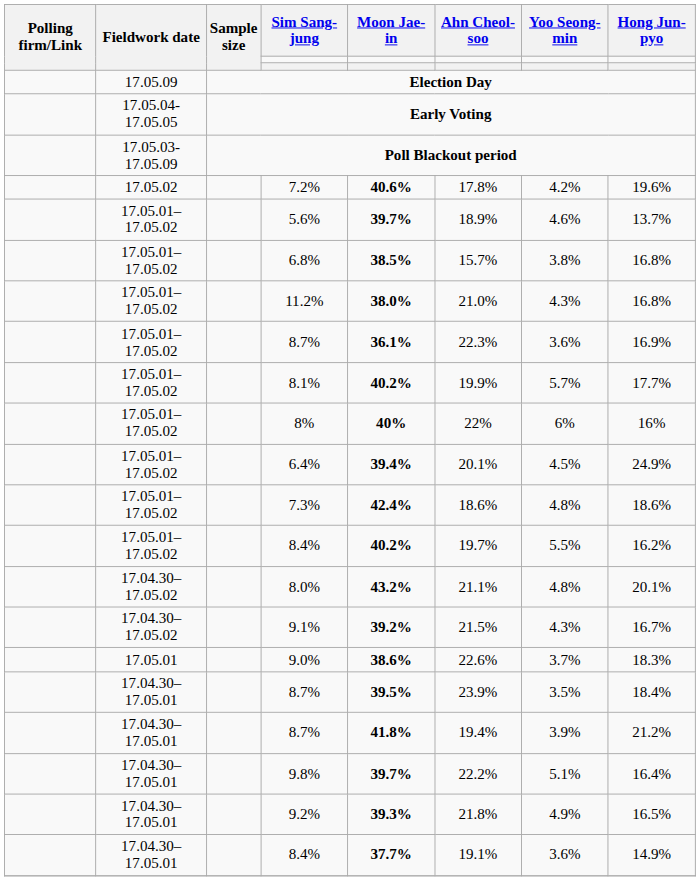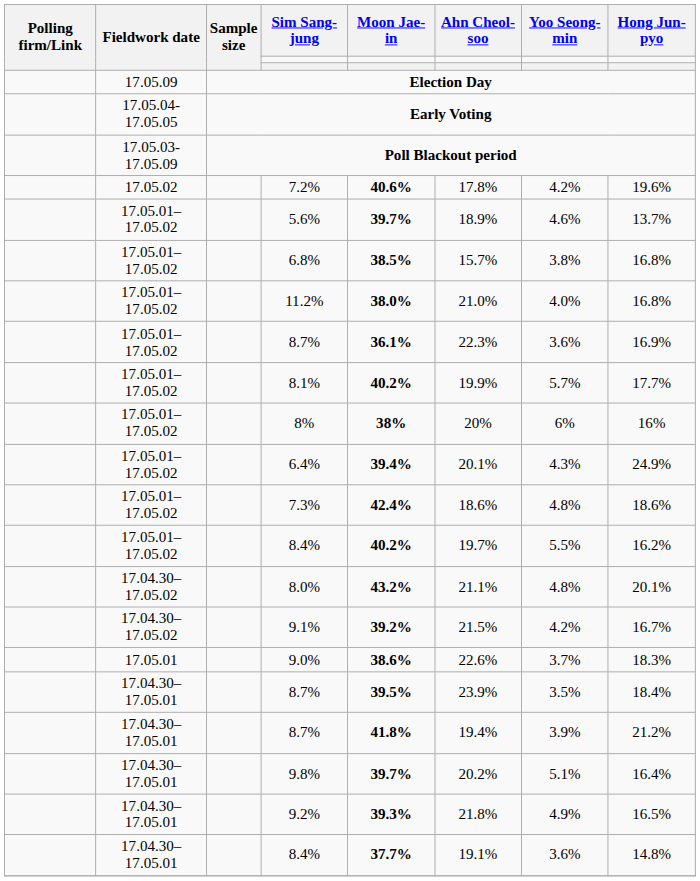 <table class="wikitable mw-collapsible mw-collapsed" style="text-align:center">
 <tr style="height:55px; background:#e9e9e9;">
 <th style="width:90px;" rowspan="3">Polling firm/Link</th>
 <th style="width:110px;" rowspan="3">Fieldwork date</th>
 <th style="width:35px;" rowspan="3">Sample<br>size</th>
 <th style="width:85px;"><a href='#'>Sim Sang-jung</a></th>
 <th style="width:85px;"><a href='#'>Moon Jae-in</a></th>
 <th style="width:85px;"><a href='#'>Ahn Cheol-soo</a></th>
 <th style="width:85px;"><a href='#'>Yoo Seong-min</a></th>
 <th style="width:85px;"><a href='#'>Hong Jun-pyo</a></th>
 </tr>
 <tr>
 <td></td>
 <td></td>
 <td></td>
 <td></td>
 <td></td>
 </tr>
 <tr>
 <th></th>
 <th></th>
 <th></th>
 <th></th>
 <th></th>
 </tr>
 <tr>
 <td></td>
 <td>17.05.09</td>
 <td colspan="11"><strong>Election Day</strong></td>
 </tr>
 <tr>
 <td></td>
 <td>17.05.04- 17.05.05</td>
 <td colspan="11"><strong>Early Voting</strong></td>
 </tr>
 <tr>
 <td></td>
 <td>17.05.03- 17.05.09</td>
 <td colspan="11"><strong>Poll Blackout period</strong></td>
 </tr>
 <tr>
 <td></td>
 <td>17.05.02</td>
 <td></td>
 <td>7.2%</td>
 <td><strong>40.6%</strong></td>
 <td>17.8%</td>
 <td>4.2%</td>
 <td>19.6%</td>
 </tr>
 <tr>
 <td></td>
 <td>17.05.01–17.05.02</td>
 <td></td>
 <td>5.6%</td>
 <td><strong>39.7%</strong></td>
 <td>18.9%</td>
 <td>4.6%</td>
 <td>13.7%</td>
 </tr>
 <tr>
 <td></td>
 <td>17.05.01–17.05.02</td>
 <td></td>
 <td>6.8%</td>
 <td><strong>38.5%</strong></td>
 <td>15.7%</td>
 <td>3.8%</td>
 <td>16.8%</td>
 </tr>
 <tr>
 <td></td>
 <td>17.05.01–17.05.02</td>
 <td></td>
 <td>11.2%</td>
 <td><strong>38.0%</strong></td>
 <td>21.0%</td>
-<td>4.3%</td>
+<td>4.0%</td>
 <td>16.8%</td>
 </tr>
 <tr>
 <td></td>
 <td>17.05.01–17.05.02</td>
 <td></td>
 <td>8.7%</td>
 <td><strong>36.1%</strong></td>
 <td>22.3%</td>
 <td>3.6%</td>
 <td>16.9%</td>
 </tr>
 <tr>
 <td></td>
 <td>17.05.01–17.05.02</td>
 <td></td>
 <td>8.1%</td>
 <td><strong>40.2%</strong></td>
 <td>19.9%</td>
 <td>5.7%</td>
 <td>17.7%</td>
 </tr>
 <tr>
 <td></td>
 <td>17.05.01–17.05.02</td>
 <td></td>
 <td>8%</td>
-<td><strong>40%</strong></td>
-<td>22%</td>
+<td><strong>38%</strong></td>
+<td>20%</td>
 <td>6%</td>
 <td>16%</td>
 </tr>
 <tr>
 <td> </td>
 <td>17.05.01–17.05.02</td>
 <td></td>
 <td>6.4%</td>
 <td><strong>39.4%</strong></td>
 <td>20.1%</td>
-<td>4.5%</td>
+<td>4.3%</td>
 <td>24.9%</td>
 </tr>
 <tr>
 <td></td>
 <td>17.05.01–17.05.02</td>
 <td></td>
 <td>7.3%</td>
 <td><strong>42.4%</strong></td>
 <td>18.6%</td>
 <td>4.8%</td>
 <td>18.6%</td>
 </tr>
 <tr>
 <td></td>
 <td>17.05.01–17.05.02</td>
 <td></td>
 <td>8.4%</td>
 <td><strong>40.2%</strong></td>
 <td>19.7%</td>
 <td>5.5%</td>
 <td>16.2%</td>
 </tr>
 <tr>
 <td></td>
 <td>17.04.30–17.05.02</td>
 <td></td>
 <td>8.0%</td>
 <td><strong>43.2%</strong></td>
 <td>21.1%</td>
 <td>4.8%</td>
 <td>20.1%</td>
 </tr>
 <tr>
 <td></td>
 <td>17.04.30–17.05.02</td>
 <td></td>
 <td>9.1%</td>
 <td><strong>39.2%</strong></td>
 <td>21.5%</td>
-<td>4.3%</td>
+<td>4.2%</td>
 <td>16.7%</td>
 </tr>
 <tr>
 <td></td>
 <td>17.05.01</td>
 <td></td>
 <td>9.0%</td>
 <td><strong>38.6%</strong></td>
 <td>22.6%</td>
 <td>3.7%</td>
 <td>18.3%</td>
 </tr>
 <tr>
 <td></td>
 <td>17.04.30–17.05.01</td>
 <td></td>
 <td>8.7%</td>
 <td><strong>39.5%</strong></td>
 <td>23.9%</td>
 <td>3.5%</td>
 <td>18.4%</td>
 </tr>
 <tr>
 <td></td>
 <td>17.04.30–17.05.01</td>
 <td></td>
 <td>8.7%</td>
 <td><strong>41.8%</strong></td>
 <td>19.4%</td>
 <td>3.9%</td>
 <td>21.2%</td>
 </tr>
 <tr>
 <td></td>
 <td>17.04.30–17.05.01</td>
 <td></td>
 <td>9.8%</td>
 <td><strong>39.7%</strong></td>
-<td>22.2%</td>
+<td>20.2%</td>
 <td>5.1%</td>
 <td>16.4%</td>
 </tr>
 <tr>
 <td></td>
 <td>17.04.30–17.05.01</td>
 <td></td>
 <td>9.2%</td>
 <td><strong>39.3%</strong></td>
 <td>21.8%</td>
 <td>4.9%</td>
 <td>16.5%</td>
 </tr>
 <tr>
 <td></td>
 <td>17.04.30–17.05.01</td>
 <td></td>
 <td>8.4%</td>
 <td><strong>37.7%</strong></td>
 <td>19.1%</td>
 <td>3.6%</td>
-<td>14.9%</td>
+<td>14.8%</td>
 </tr>
 <tr>
 </tr>
 </table>
